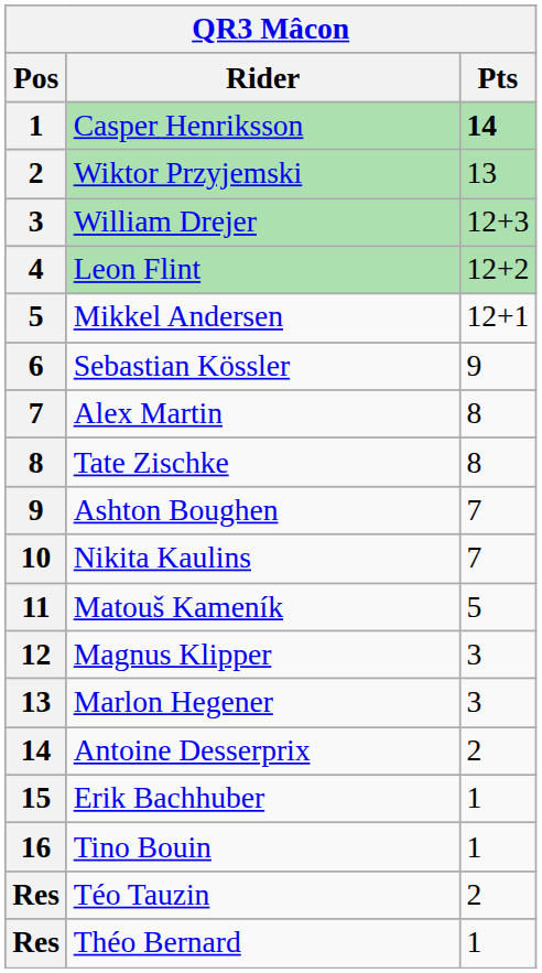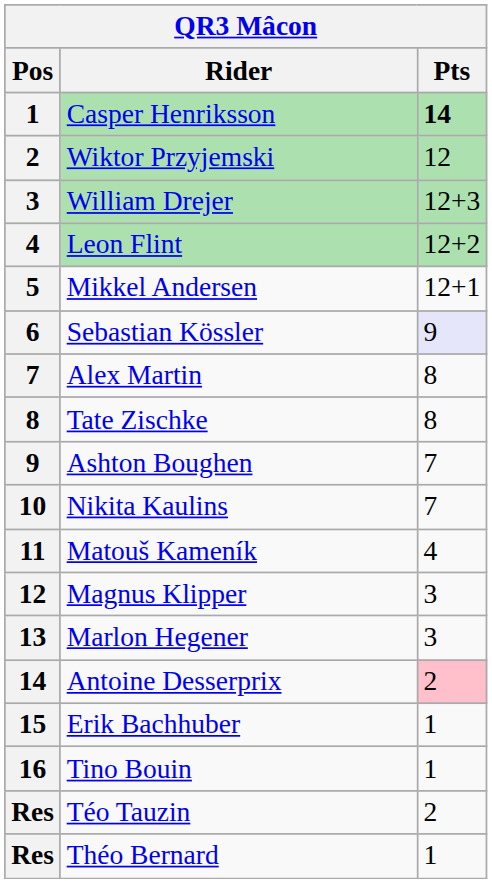 <table class="wikitable">
 <tr>
 <th colspan="3"><a href='#'>QR3 Mâcon</a></th>
 </tr>
 <tr>
 <th width=20>Pos</th>
 <th width=200>Rider</th>
 <th width=20>Pts</th>
 </tr>
 <tr style="background:#ACE1AF;">
 <th>1</th>
 <td> <a href='#'>Casper Henriksson</a></td>
 <td><strong>14</strong></td>
 </tr>
 <tr style="background:#ACE1AF;">
 <th>2</th>
 <td> <a href='#'>Wiktor Przyjemski</a></td>
-<td>13</td>
+<td>12</td>
 </tr>
 <tr style="background:#ACE1AF;">
 <th>3</th>
 <td> <a href='#'>William Drejer</a></td>
 <td>12+3</td>
 </tr>
 <tr style="background:#ACE1AF;">
 <th>4</th>
 <td> <a href='#'>Leon Flint</a></td>
 <td>12+2</td>
 </tr>
 <tr>
 <th>5</th>
 <td> <a href='#'>Mikkel Andersen</a></td>
 <td>12+1</td>
 </tr>
 <tr>
 <th>6</th>
 <td> <a href='#'>Sebastian Kössler</a></td>
-<td>9</td>
+<td style="background: lavender;">9</td>
 </tr>
 <tr>
 <th>7</th>
 <td> <a href='#'>Alex Martin</a></td>
 <td>8</td>
 </tr>
 <tr>
 <th>8</th>
 <td> <a href='#'>Tate Zischke</a></td>
 <td>8</td>
 </tr>
 <tr>
 <th>9</th>
 <td> <a href='#'>Ashton Boughen</a></td>
 <td>7</td>
 </tr>
 <tr>
 <th>10</th>
 <td> <a href='#'>Nikita Kaulins</a></td>
 <td>7</td>
 </tr>
 <tr>
 <th>11</th>
 <td> <a href='#'>Matouš Kameník</a></td>
-<td>5</td>
+<td>4</td>
 </tr>
 <tr>
 <th>12</th>
 <td> <a href='#'>Magnus Klipper</a></td>
 <td>3</td>
 </tr>
 <tr>
 <th>13</th>
 <td> <a href='#'>Marlon Hegener</a></td>
 <td>3</td>
 </tr>
 <tr>
 <th>14</th>
 <td> <a href='#'>Antoine Desserprix</a></td>
-<td>2</td>
+<td style="background: pink;">2</td>
 </tr>
 <tr>
 <th>15</th>
 <td> <a href='#'>Erik Bachhuber</a></td>
 <td>1</td>
 </tr>
 <tr>
 <th>16</th>
 <td> <a href='#'>Tino Bouin</a></td>
 <td>1</td>
 </tr>
 <tr>
 <th>Res</th>
 <td> <a href='#'>Téo Tauzin</a></td>
 <td>2</td>
 </tr>
 <tr>
 <th>Res</th>
 <td> <a href='#'>Théo Bernard</a></td>
 <td>1</td>
 </tr>
 </table>
